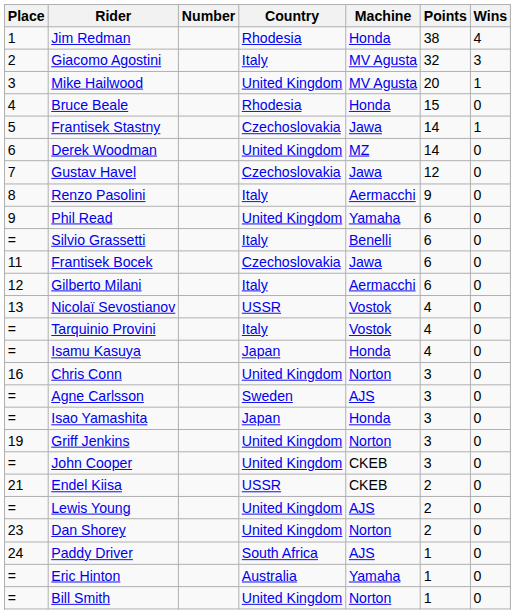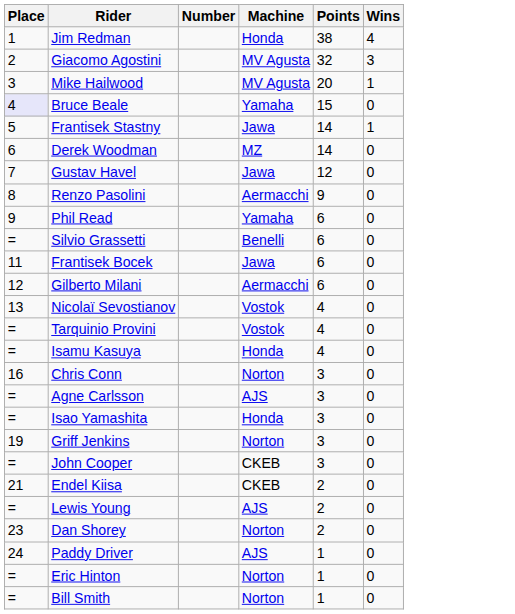 <table class="wikitable" style="font-size: 95%;">
 <tr>
 <th>Place</th>
 <th>Rider</th>
 <th>Number</th>
-<th>Country</th>
 <th>Machine</th>
 <th>Points</th>
 <th>Wins</th>
 </tr>
 <tr>
 <td>1</td>
 <td> <a href='#'>Jim Redman</a></td>
 <td></td>
-<td><a href='#'>Rhodesia</a></td>
 <td><a href='#'>Honda</a></td>
 <td>38</td>
 <td>4</td>
 </tr>
 <tr>
 <td>2</td>
 <td> <a href='#'>Giacomo Agostini</a></td>
 <td></td>
-<td><a href='#'>Italy</a></td>
 <td><a href='#'>MV Agusta</a></td>
 <td>32</td>
 <td>3</td>
 </tr>
 <tr>
 <td>3</td>
 <td> <a href='#'>Mike Hailwood</a></td>
 <td></td>
-<td><a href='#'>United Kingdom</a></td>
 <td><a href='#'>MV Agusta</a></td>
 <td>20</td>
 <td>1</td>
 </tr>
 <tr>
-<td>4</td>
+<td style="background: lavender;">4</td>
 <td> <a href='#'>Bruce Beale</a></td>
 <td></td>
-<td><a href='#'>Rhodesia</a></td>
-<td><a href='#'>Honda</a></td>
+<td><a href='#'>Yamaha</a></td>
 <td>15</td>
 <td>0</td>
 </tr>
 <tr>
 <td>5</td>
 <td> <a href='#'>Frantisek Stastny</a></td>
 <td></td>
-<td><a href='#'>Czechoslovakia</a></td>
 <td><a href='#'>Jawa</a></td>
 <td>14</td>
 <td>1</td>
 </tr>
 <tr>
 <td>6</td>
 <td> <a href='#'>Derek Woodman</a></td>
 <td></td>
-<td><a href='#'>United Kingdom</a></td>
 <td><a href='#'>MZ</a></td>
 <td>14</td>
 <td>0</td>
 </tr>
 <tr>
 <td>7</td>
 <td> <a href='#'>Gustav Havel</a></td>
 <td></td>
-<td><a href='#'>Czechoslovakia</a></td>
 <td><a href='#'>Jawa</a></td>
 <td>12</td>
 <td>0</td>
 </tr>
 <tr>
 <td>8</td>
 <td> <a href='#'>Renzo Pasolini</a></td>
 <td></td>
-<td><a href='#'>Italy</a></td>
 <td><a href='#'>Aermacchi</a></td>
 <td>9</td>
 <td>0</td>
 </tr>
 <tr>
 <td>9</td>
 <td> <a href='#'>Phil Read</a></td>
 <td></td>
-<td><a href='#'>United Kingdom</a></td>
 <td><a href='#'>Yamaha</a></td>
 <td>6</td>
 <td>0</td>
 </tr>
 <tr>
 <td>=</td>
 <td> <a href='#'>Silvio Grassetti</a></td>
 <td></td>
-<td><a href='#'>Italy</a></td>
 <td><a href='#'>Benelli</a></td>
 <td>6</td>
 <td>0</td>
 </tr>
 <tr>
 <td>11</td>
 <td> <a href='#'>Frantisek Bocek</a></td>
 <td></td>
-<td><a href='#'>Czechoslovakia</a></td>
 <td><a href='#'>Jawa</a></td>
 <td>6</td>
 <td>0</td>
 </tr>
 <tr>
 <td>12</td>
 <td> <a href='#'>Gilberto Milani</a></td>
 <td></td>
-<td><a href='#'>Italy</a></td>
 <td><a href='#'>Aermacchi</a></td>
 <td>6</td>
 <td>0</td>
 </tr>
 <tr>
 <td>13</td>
 <td> <a href='#'>Nicolaï Sevostianov</a></td>
 <td></td>
-<td><a href='#'>USSR</a></td>
 <td><a href='#'>Vostok</a></td>
 <td>4</td>
 <td>0</td>
 </tr>
 <tr>
 <td>=</td>
 <td> <a href='#'>Tarquinio Provini</a></td>
 <td></td>
-<td><a href='#'>Italy</a></td>
 <td><a href='#'>Vostok</a></td>
 <td>4</td>
 <td>0</td>
 </tr>
 <tr>
 <td>=</td>
 <td> <a href='#'>Isamu Kasuya</a></td>
 <td></td>
-<td><a href='#'>Japan</a></td>
 <td><a href='#'>Honda</a></td>
 <td>4</td>
 <td>0</td>
 </tr>
 <tr>
 <td>16</td>
 <td> <a href='#'>Chris Conn</a></td>
 <td></td>
-<td><a href='#'>United Kingdom</a></td>
 <td><a href='#'>Norton</a></td>
 <td>3</td>
 <td>0</td>
 </tr>
 <tr>
 <td>=</td>
 <td> <a href='#'>Agne Carlsson</a></td>
 <td></td>
-<td><a href='#'>Sweden</a></td>
 <td><a href='#'>AJS</a></td>
 <td>3</td>
 <td>0</td>
 </tr>
 <tr>
 <td>=</td>
 <td> <a href='#'>Isao Yamashita</a></td>
 <td></td>
-<td><a href='#'>Japan</a></td>
 <td><a href='#'>Honda</a></td>
 <td>3</td>
 <td>0</td>
 </tr>
 <tr>
 <td>19</td>
 <td> <a href='#'>Griff Jenkins</a></td>
 <td></td>
-<td><a href='#'>United Kingdom</a></td>
 <td><a href='#'>Norton</a></td>
 <td>3</td>
 <td>0</td>
 </tr>
 <tr>
 <td>=</td>
 <td> <a href='#'>John Cooper</a></td>
 <td></td>
-<td><a href='#'>United Kingdom</a></td>
 <td>CKEB</td>
 <td>3</td>
 <td>0</td>
 </tr>
 <tr>
 <td>21</td>
 <td> <a href='#'>Endel Kiisa</a></td>
 <td></td>
-<td><a href='#'>USSR</a></td>
 <td>CKEB</td>
 <td>2</td>
 <td>0</td>
 </tr>
 <tr>
 <td>=</td>
 <td> <a href='#'>Lewis Young</a></td>
 <td></td>
-<td><a href='#'>United Kingdom</a></td>
 <td><a href='#'>AJS</a></td>
 <td>2</td>
 <td>0</td>
 </tr>
 <tr>
 <td>23</td>
 <td> <a href='#'>Dan Shorey</a></td>
 <td></td>
-<td><a href='#'>United Kingdom</a></td>
 <td><a href='#'>Norton</a></td>
 <td>2</td>
 <td>0</td>
 </tr>
 <tr>
 <td>24</td>
 <td> <a href='#'>Paddy Driver</a></td>
 <td></td>
-<td><a href='#'>South Africa</a></td>
 <td><a href='#'>AJS</a></td>
 <td>1</td>
 <td>0</td>
 </tr>
 <tr>
 <td>=</td>
 <td> <a href='#'>Eric Hinton</a></td>
 <td></td>
-<td><a href='#'>Australia</a></td>
-<td><a href='#'>Yamaha</a></td>
+<td><a href='#'>Norton</a></td>
 <td>1</td>
 <td>0</td>
 </tr>
 <tr>
 <td>=</td>
 <td> <a href='#'>Bill Smith</a></td>
 <td></td>
-<td><a href='#'>United Kingdom</a></td>
 <td><a href='#'>Norton</a></td>
 <td>1</td>
 <td>0</td>
 </tr>
 </table>
